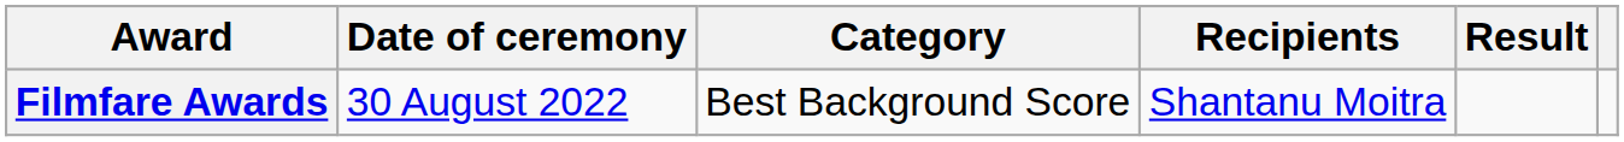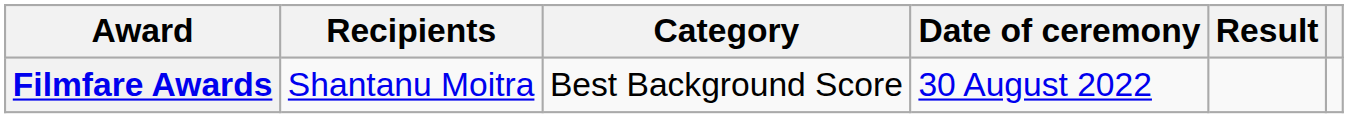 <table class="wikitable plainrowheaders sortable">
 <tr>
 <th scope="col">Award</th>
+<th scope="col">Recipients</th>
+<th scope="col">Category</th>
 <th scope="col">Date of ceremony</th>
-<th scope="col">Category</th>
-<th scope="col">Recipients</th>
 <th scope="col">Result</th>
 <th scope="col" class="unsortable"></th>
 </tr>
 <tr>
 <th scope="row"><a href='#'>Filmfare Awards</a></th>
+<td><a href='#'>Shantanu Moitra</a></td>
+<td>Best Background Score</td>
 <td><a href='#'>30 August 2022</a></td>
-<td>Best Background Score</td>
-<td><a href='#'>Shantanu Moitra</a></td>
 <td></td>
 <td style="text-align:center;"><br></td>
 </tr>
 </table>
